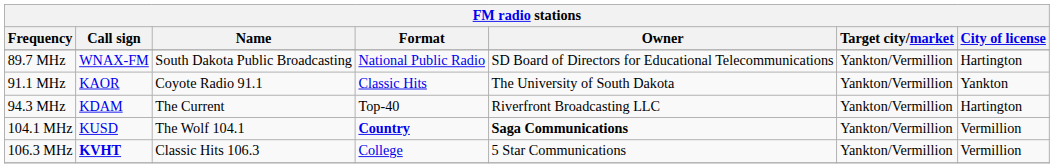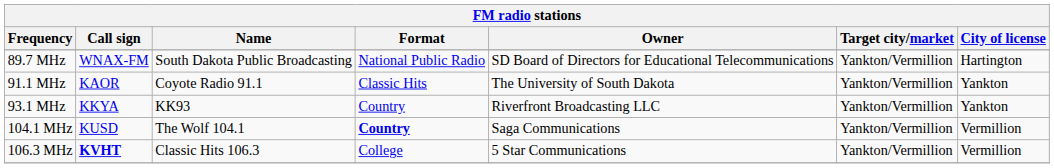 <table class="wikitable">
 <tr>
 <th align="center" colspan="7"><strong><a href='#'>FM radio</a> stations</strong></th>
 </tr>
 <tr>
 <th>Frequency</th>
 <th>Call sign</th>
 <th>Name</th>
 <th>Format</th>
 <th>Owner</th>
 <th>Target city/<a href='#'>market</a></th>
 <th><a href='#'>City of license</a></th>
 </tr>
 <tr>
 </tr>
 <tr>
 <td>89.7 MHz</td>
 <td><a href='#'>WNAX-FM</a></td>
 <td>South Dakota Public Broadcasting</td>
 <td><a href='#'>National Public Radio</a></td>
 <td>SD Board of Directors for Educational Telecommunications</td>
 <td>Yankton/Vermillion</td>
 <td>Hartington</td>
 </tr>
 <tr>
 <td>91.1 MHz</td>
 <td><a href='#'>KAOR</a></td>
 <td>Coyote Radio 91.1</td>
 <td><a href='#'>Classic Hits</a></td>
 <td>The University of South Dakota</td>
 <td>Yankton/Vermillion</td>
 <td>Yankton</td>
 </tr>
 <tr>
-<td>94.3 MHz</td>
-<td><a href='#'>KDAM</a></td>
-<td>The Current</td>
-<td>Top-40</td>
+<td>93.1 MHz</td>
+<td><a href='#'>KKYA</a></td>
+<td>KK93</td>
+<td><a href='#'>Country</a></td>
 <td>Riverfront Broadcasting LLC</td>
 <td>Yankton/Vermillion</td>
-<td>Hartington</td>
+<td>Yankton</td>
 </tr>
 <tr>
 <td>104.1 MHz</td>
 <td><a href='#'>KUSD</a></td>
 <td>The Wolf 104.1</td>
 <td><strong><a href='#'>Country</a></strong></td>
-<td><strong>Saga Communications</strong></td>
+<td>Saga Communications</td>
 <td>Yankton/Vermillion</td>
 <td>Vermillion</td>
 </tr>
 <tr>
 <td>106.3 MHz</td>
 <td><strong><a href='#'>KVHT</a></strong></td>
 <td>Classic Hits 106.3</td>
 <td><a href='#'>College</a></td>
 <td>5 Star Communications</td>
 <td>Yankton/Vermillion</td>
 <td>Vermillion</td>
 </tr>
 <tr>
 </tr>
 </table>
